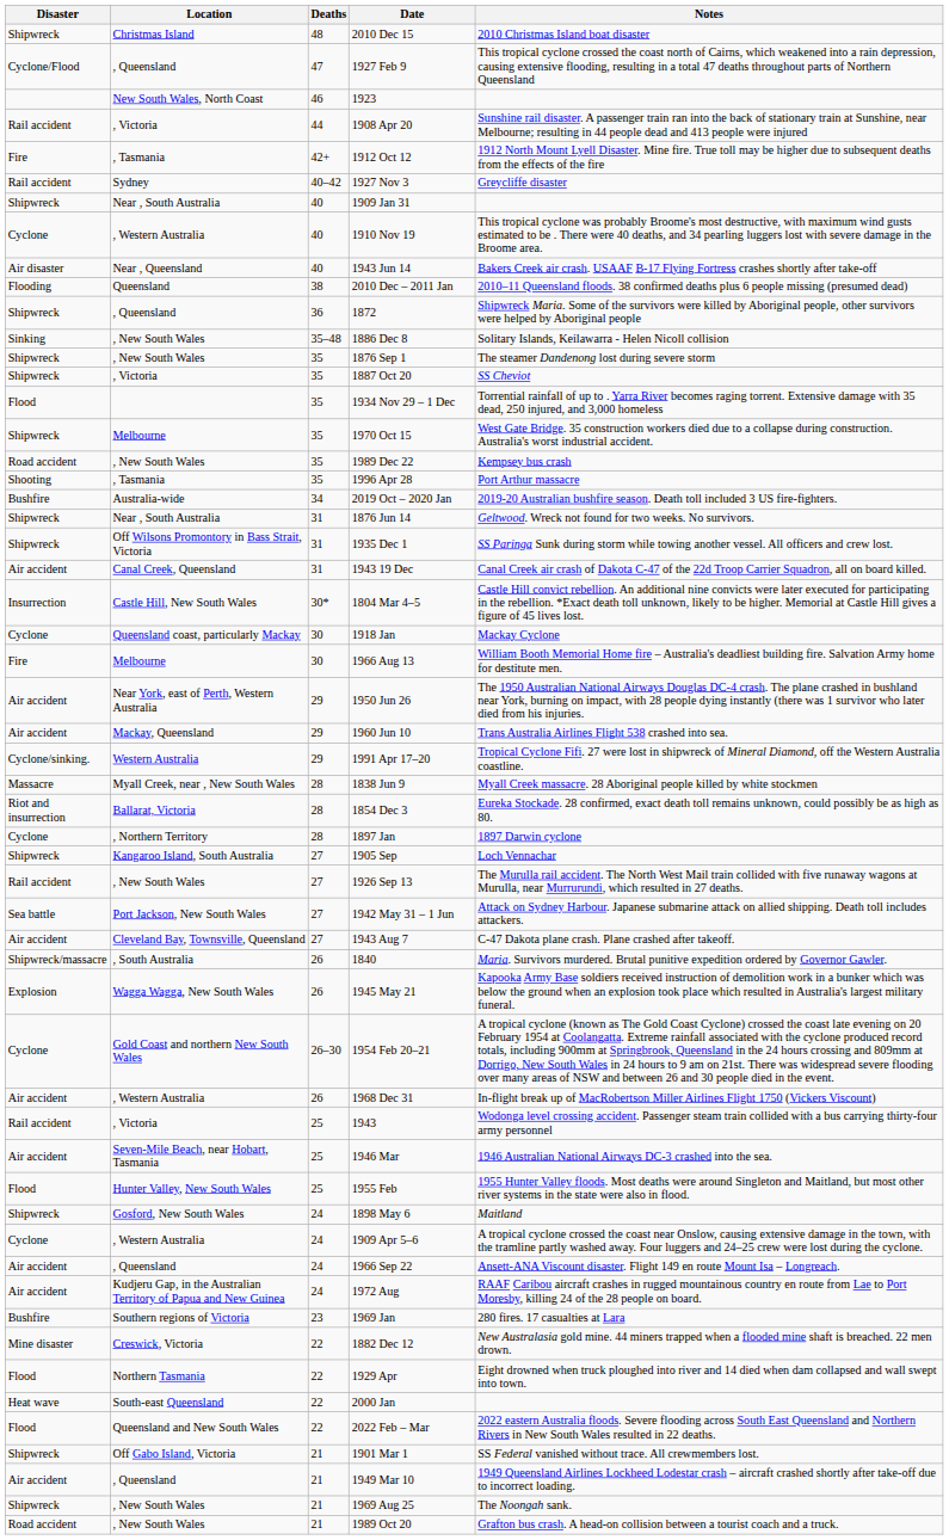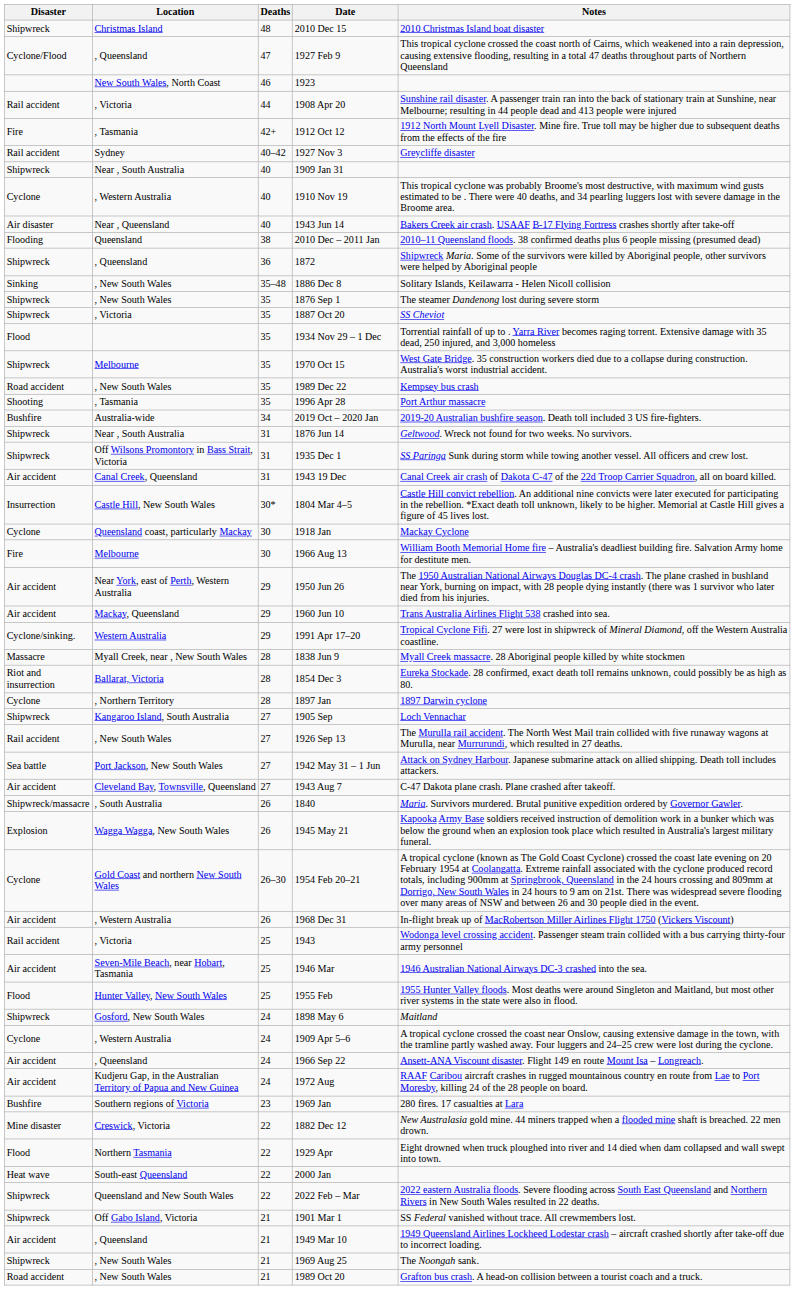 <table class="wikitable sortable">
 <tr>
 <th>Disaster</th>
 <th style="width: 16em;">Location</th>
 <th>Deaths</th>
 <th style="width: 10em;">Date</th>
 <th>Notes</th>
 </tr>
 <tr>
 <td>Shipwreck</td>
 <td><a href='#'>Christmas Island</a></td>
 <td>48</td>
 <td>2010 Dec 15</td>
 <td><a href='#'>2010 Christmas Island boat disaster</a></td>
 </tr>
 <tr>
 <td>Cyclone/Flood</td>
 <td>, Queensland</td>
 <td>47</td>
 <td>1927 Feb 9</td>
 <td>This tropical cyclone crossed the coast north of Cairns, which weakened into a rain depression, causing extensive flooding, resulting in a total 47 deaths throughout parts of Northern Queensland</td>
 </tr>
 <tr>
 <td></td>
 <td><a href='#'>New South Wales</a>, North Coast</td>
 <td>46</td>
 <td>1923</td>
 <td></td>
 </tr>
 <tr>
 <td>Rail accident</td>
 <td>, Victoria</td>
 <td>44</td>
 <td>1908 Apr 20</td>
 <td><a href='#'>Sunshine rail disaster</a>. A passenger train ran into the back of stationary train at Sunshine, near Melbourne; resulting in 44 people dead and 413 people were injured</td>
 </tr>
 <tr>
 <td>Fire</td>
 <td>, Tasmania</td>
 <td>42+</td>
 <td>1912 Oct 12</td>
 <td><a href='#'>1912 North Mount Lyell Disaster</a>. Mine fire. True toll may be higher due to subsequent deaths from the effects of the fire</td>
 </tr>
 <tr>
 <td>Rail accident</td>
 <td>Sydney</td>
 <td>40–42</td>
 <td>1927 Nov 3</td>
 <td><a href='#'>Greycliffe disaster</a></td>
 </tr>
 <tr>
 <td>Shipwreck</td>
 <td>Near , South Australia</td>
 <td>40</td>
 <td>1909 Jan 31</td>
 <td></td>
 </tr>
 <tr>
 <td>Cyclone</td>
 <td>, Western Australia</td>
 <td>40</td>
 <td>1910 Nov 19</td>
 <td>This tropical cyclone was probably Broome's most destructive, with maximum wind gusts estimated to be . There were 40 deaths, and 34 pearling luggers lost with severe damage in the Broome area.</td>
 </tr>
 <tr>
 <td>Air disaster</td>
 <td>Near , Queensland</td>
 <td>40</td>
 <td>1943 Jun 14</td>
 <td><a href='#'>Bakers Creek air crash</a>. <a href='#'>USAAF</a> <a href='#'>B-17 Flying Fortress</a> crashes shortly after take-off</td>
 </tr>
 <tr>
 <td>Flooding</td>
 <td>Queensland</td>
 <td>38</td>
 <td>2010 Dec – 2011 Jan</td>
 <td><a href='#'>2010–11 Queensland floods</a>. 38 confirmed deaths plus 6 people missing (presumed dead)</td>
 </tr>
 <tr>
 <td>Shipwreck</td>
 <td>, Queensland</td>
 <td>36</td>
 <td>1872</td>
 <td><a href='#'>Shipwreck</a> <em>Maria</em>. Some of the survivors were killed by Aboriginal people, other survivors were helped by Aboriginal people</td>
 </tr>
 <tr>
 <td>Sinking</td>
 <td>, New South Wales</td>
 <td>35–48</td>
 <td>1886 Dec 8</td>
 <td>Solitary Islands, Keilawarra - Helen Nicoll collision</td>
 </tr>
 <tr>
 <td>Shipwreck</td>
 <td>, New South Wales</td>
 <td>35</td>
 <td>1876 Sep 1</td>
 <td>The steamer <em>Dandenong</em> lost during severe storm</td>
 </tr>
 <tr>
 <td>Shipwreck</td>
 <td>, Victoria</td>
 <td>35</td>
 <td>1887 Oct 20</td>
 <td><em><a href='#'>SS Cheviot</a></em></td>
 </tr>
 <tr>
 <td>Flood</td>
 <td></td>
 <td>35</td>
 <td>1934 Nov 29 – 1 Dec</td>
 <td>Torrential rainfall of up to . <a href='#'>Yarra River</a> becomes raging torrent. Extensive damage with 35 dead, 250 injured, and 3,000 homeless</td>
 </tr>
 <tr>
 <td>Shipwreck</td>
 <td><a href='#'>Melbourne</a></td>
 <td>35</td>
 <td>1970 Oct 15</td>
 <td><a href='#'>West Gate Bridge</a>. 35 construction workers died due to a collapse during construction. Australia's worst industrial accident.</td>
 </tr>
 <tr>
 <td>Road accident</td>
 <td>, New South Wales</td>
 <td>35</td>
 <td>1989 Dec 22</td>
 <td><a href='#'>Kempsey bus crash</a></td>
 </tr>
 <tr>
 <td>Shooting</td>
 <td>, Tasmania</td>
 <td>35</td>
 <td>1996 Apr 28</td>
 <td><a href='#'>Port Arthur massacre</a></td>
 </tr>
 <tr>
 <td>Bushfire</td>
 <td>Australia-wide</td>
 <td>34</td>
 <td>2019 Oct – 2020 Jan</td>
 <td><a href='#'>2019-20 Australian bushfire season</a>. Death toll included 3 US fire-fighters.</td>
 </tr>
 <tr>
 <td>Shipwreck</td>
 <td>Near , South Australia</td>
 <td>31</td>
 <td>1876 Jun 14</td>
 <td><em><a href='#'>Geltwood</a></em>. Wreck not found for two weeks. No survivors.</td>
 </tr>
 <tr>
 <td>Shipwreck</td>
 <td>Off <a href='#'>Wilsons Promontory</a> in <a href='#'>Bass Strait</a>, Victoria</td>
 <td>31</td>
 <td>1935 Dec 1</td>
 <td><em><a href='#'>SS Paringa</a></em> Sunk during storm while towing another vessel. All officers and crew lost.</td>
 </tr>
 <tr>
 <td>Air accident</td>
 <td><a href='#'>Canal Creek</a>, Queensland</td>
 <td>31</td>
 <td>1943 19 Dec</td>
 <td><a href='#'>Canal Creek air crash</a> of <a href='#'>Dakota C-47</a> of the <a href='#'>22d Troop Carrier Squadron</a>, all on board killed.</td>
 </tr>
 <tr>
 <td>Insurrection</td>
 <td><a href='#'>Castle Hill</a>, New South Wales</td>
 <td>30*</td>
 <td>1804 Mar 4–5</td>
 <td><a href='#'>Castle Hill convict rebellion</a>. An additional nine convicts were later executed for participating in the rebellion. *Exact death toll unknown, likely to be higher. Memorial at Castle Hill gives a figure of 45 lives lost.</td>
 </tr>
 <tr>
 <td>Cyclone</td>
 <td><a href='#'>Queensland</a> coast, particularly <a href='#'>Mackay</a></td>
 <td>30</td>
 <td>1918 Jan</td>
 <td><a href='#'>Mackay Cyclone</a></td>
 </tr>
 <tr>
 <td>Fire</td>
 <td><a href='#'>Melbourne</a></td>
 <td>30</td>
 <td>1966 Aug 13</td>
 <td><a href='#'>William Booth Memorial Home fire</a> – Australia's deadliest building fire.  Salvation Army home for destitute men.</td>
 </tr>
 <tr>
 <td>Air accident</td>
 <td>Near <a href='#'>York</a>, east of <a href='#'>Perth</a>, Western Australia</td>
 <td>29</td>
 <td>1950 Jun 26</td>
 <td>The <a href='#'>1950 Australian National Airways Douglas DC-4 crash</a>. The plane crashed in bushland near York, burning on impact, with 28 people dying instantly (there was 1 survivor who later died from his injuries.</td>
 </tr>
 <tr>
 <td>Air accident</td>
 <td><a href='#'>Mackay</a>, Queensland</td>
 <td>29</td>
 <td>1960 Jun 10</td>
 <td><a href='#'>Trans Australia Airlines Flight 538</a> crashed into sea.</td>
 </tr>
 <tr>
 <td>Cyclone/sinking.</td>
 <td><a href='#'>Western Australia</a></td>
 <td>29</td>
 <td>1991 Apr 17–20</td>
 <td><a href='#'>Tropical Cyclone Fifi</a>. 27 were lost in shipwreck of <em>Mineral Diamond</em>, off the Western Australia coastline.</td>
 </tr>
 <tr>
 <td>Massacre</td>
 <td>Myall Creek, near , New South Wales</td>
 <td>28</td>
 <td>1838 Jun 9</td>
 <td><a href='#'>Myall Creek massacre</a>. 28 Aboriginal people killed by white stockmen</td>
 </tr>
 <tr>
 <td>Riot and insurrection</td>
 <td><a href='#'>Ballarat, Victoria</a></td>
 <td>28</td>
 <td>1854 Dec 3</td>
 <td><a href='#'>Eureka Stockade</a>. 28 confirmed, exact death toll remains unknown, could possibly be as high as 80.</td>
 </tr>
 <tr>
 <td>Cyclone</td>
 <td>, Northern Territory</td>
 <td>28</td>
 <td>1897 Jan</td>
 <td><a href='#'>1897 Darwin cyclone</a></td>
 </tr>
 <tr>
 <td>Shipwreck</td>
 <td><a href='#'>Kangaroo Island</a>, South Australia</td>
 <td>27</td>
 <td>1905 Sep</td>
 <td><a href='#'>Loch Vennachar</a></td>
 </tr>
 <tr>
 <td>Rail accident</td>
 <td>, New South Wales</td>
 <td>27</td>
 <td>1926 Sep 13</td>
 <td>The <a href='#'>Murulla rail accident</a>. The North West Mail train collided with five runaway wagons at Murulla, near <a href='#'>Murrurundi</a>, which resulted in 27 deaths.</td>
 </tr>
 <tr>
 <td>Sea battle</td>
 <td><a href='#'>Port Jackson</a>, New South Wales</td>
 <td>27</td>
 <td>1942 May 31 – 1 Jun</td>
 <td><a href='#'>Attack on Sydney Harbour</a>. Japanese submarine attack on allied shipping. Death toll includes attackers.</td>
 </tr>
 <tr>
 <td>Air accident</td>
 <td><a href='#'>Cleveland Bay</a>, <a href='#'>Townsville</a>, Queensland</td>
 <td>27</td>
 <td>1943 Aug 7</td>
 <td>C-47 Dakota plane crash. Plane crashed after takeoff.</td>
 </tr>
 <tr>
 <td>Shipwreck/massacre</td>
 <td>, South Australia</td>
 <td>26</td>
 <td>1840</td>
 <td><em><a href='#'>Maria</a></em>. Survivors murdered. Brutal punitive expedition ordered by <a href='#'>Governor Gawler</a>.</td>
 </tr>
 <tr>
 <td>Explosion</td>
 <td><a href='#'>Wagga Wagga</a>, New South Wales</td>
 <td>26</td>
 <td>1945 May 21</td>
 <td><a href='#'>Kapooka</a> <a href='#'>Army Base</a> soldiers received instruction of demolition work in a bunker which was  below the ground when an explosion took place which resulted in Australia's largest military funeral.</td>
 </tr>
 <tr>
 <td>Cyclone</td>
 <td><a href='#'>Gold Coast</a> and northern <a href='#'>New South Wales</a></td>
 <td>26–30</td>
 <td>1954 Feb 20–21</td>
 <td>A tropical cyclone (known as The Gold Coast Cyclone) crossed the coast late evening on 20 February 1954 at <a href='#'>Coolangatta</a>. Extreme rainfall associated with the cyclone produced record totals, including 900mm at <a href='#'>Springbrook, Queensland</a> in the 24 hours crossing and 809mm at <a href='#'>Dorrigo, New South Wales</a> in 24 hours to 9 am on 21st. There was widespread severe flooding over many areas of NSW and between 26 and 30 people died in the event.</td>
 </tr>
 <tr>
 <td>Air accident</td>
 <td>, Western Australia</td>
 <td>26</td>
 <td>1968 Dec 31</td>
 <td>In-flight break up of <a href='#'>MacRobertson Miller Airlines Flight 1750</a> (<a href='#'>Vickers Viscount</a>)</td>
 </tr>
 <tr>
 <td>Rail accident</td>
 <td>, Victoria</td>
 <td>25</td>
 <td>1943</td>
 <td><a href='#'>Wodonga level crossing accident</a>. Passenger steam train collided with a bus carrying thirty-four army personnel</td>
 </tr>
 <tr>
 <td>Air accident</td>
 <td><a href='#'>Seven-Mile Beach</a>, near <a href='#'>Hobart</a>, Tasmania</td>
 <td>25</td>
 <td>1946 Mar</td>
 <td><a href='#'>1946 Australian National Airways DC-3 crashed</a> into the sea.</td>
 </tr>
 <tr>
 <td>Flood</td>
 <td><a href='#'>Hunter Valley</a>, <a href='#'>New South Wales</a></td>
 <td>25</td>
 <td>1955 Feb</td>
 <td><a href='#'>1955 Hunter Valley floods</a>. Most deaths were around Singleton and Maitland, but most other river systems in the state were also in flood.</td>
 </tr>
 <tr>
 <td>Shipwreck</td>
 <td><a href='#'>Gosford</a>, New South Wales</td>
 <td>24</td>
 <td>1898 May 6</td>
 <td><em>Maitland</em></td>
 </tr>
 <tr>
 <td>Cyclone</td>
 <td>, Western Australia</td>
 <td>24</td>
 <td>1909 Apr 5–6</td>
 <td>A tropical cyclone crossed the coast near Onslow, causing extensive damage in the town, with the tramline partly washed away. Four luggers and 24–25 crew were lost during the cyclone.</td>
 </tr>
 <tr>
 <td>Air accident</td>
 <td>, Queensland</td>
 <td>24</td>
 <td>1966 Sep 22</td>
 <td><a href='#'>Ansett-ANA Viscount disaster</a>. Flight 149 en route <a href='#'>Mount Isa</a> – <a href='#'>Longreach</a>.</td>
 </tr>
 <tr>
 <td>Air accident</td>
 <td>Kudjeru Gap, in the Australian <a href='#'>Territory of Papua and New Guinea</a></td>
 <td>24</td>
 <td>1972 Aug</td>
 <td><a href='#'>RAAF</a> <a href='#'>Caribou</a> aircraft crashes in rugged mountainous country en route from <a href='#'>Lae</a> to <a href='#'>Port Moresby</a>, killing 24 of the 28 people on board.</td>
 </tr>
 <tr>
 <td>Bushfire</td>
 <td>Southern regions of <a href='#'>Victoria</a></td>
 <td>23</td>
 <td>1969 Jan</td>
 <td>280 fires. 17 casualties at <a href='#'>Lara</a></td>
 </tr>
 <tr>
 <td>Mine disaster</td>
 <td><a href='#'>Creswick</a>, Victoria</td>
 <td>22</td>
 <td>1882 Dec 12</td>
 <td><em>New Australasia</em> gold mine. 44 miners trapped when a <a href='#'>flooded mine</a> shaft is breached. 22 men drown.</td>
 </tr>
 <tr>
 <td>Flood</td>
 <td>Northern <a href='#'>Tasmania</a></td>
 <td>22</td>
 <td>1929 Apr</td>
 <td>Eight drowned when truck ploughed into river and 14 died when dam collapsed and wall swept into town.</td>
 </tr>
 <tr>
 <td>Heat wave</td>
 <td>South-east <a href='#'>Queensland</a></td>
 <td>22</td>
 <td>2000 Jan</td>
 <td></td>
 </tr>
 <tr>
-<td>Flood</td>
+<td>Shipwreck</td>
 <td>Queensland and New South Wales</td>
 <td>22</td>
 <td>2022 Feb – Mar</td>
 <td><a href='#'>2022 eastern Australia floods</a>. Severe flooding across <a href='#'>South East Queensland</a> and <a href='#'>Northern Rivers</a> in New South Wales resulted in 22 deaths.</td>
 </tr>
 <tr>
 <td>Shipwreck</td>
 <td>Off <a href='#'>Gabo Island</a>, Victoria</td>
 <td>21</td>
 <td>1901 Mar 1</td>
 <td>SS <em>Federal</em> vanished without trace. All crewmembers lost.</td>
 </tr>
 <tr>
 <td>Air accident</td>
 <td>, Queensland</td>
 <td>21</td>
 <td>1949 Mar 10</td>
 <td><a href='#'>1949 Queensland Airlines Lockheed Lodestar crash</a> – aircraft crashed shortly after take-off due to incorrect loading.</td>
 </tr>
 <tr>
 <td>Shipwreck</td>
 <td>, New South Wales</td>
 <td>21</td>
 <td>1969 Aug 25</td>
 <td>The <em>Noongah</em> sank.</td>
 </tr>
 <tr>
 <td>Road accident</td>
 <td>, New South Wales</td>
 <td>21</td>
 <td>1989 Oct 20</td>
 <td><a href='#'>Grafton bus crash</a>. A head-on collision between a tourist coach and a truck.</td>
 </tr>
 </table>
